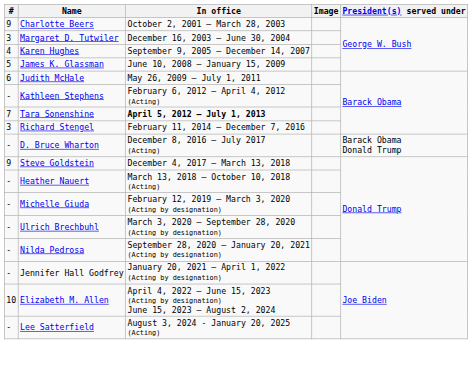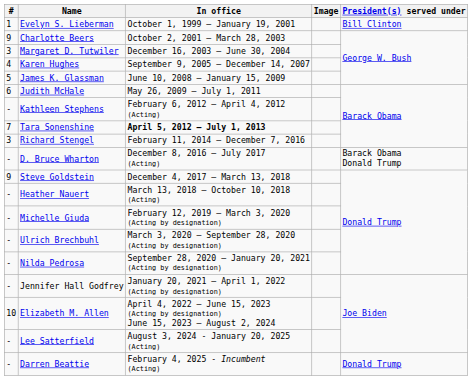 <table class="wikitable">
 <tr>
 <th>#</th>
 <th>Name</th>
 <th>In office</th>
 <th>Image</th>
 <th><a href='#'>President(s)</a> served under</th>
+</tr>
+<tr>
+<td>1</td>
+<td><a href='#'>Evelyn S. Lieberman</a></td>
+<td>October 1, 1999 – January 19, 2001</td>
+<td></td>
+<td><a href='#'>Bill Clinton</a></td>
 </tr>
 <tr>
 <td>9</td>
 <td><a href='#'>Charlotte Beers</a></td>
 <td>October 2, 2001 – March 28, 2003</td>
 <td></td>
 <td rowspan="4"><a href='#'>George W. Bush</a></td>
 </tr>
 <tr>
 <td>3</td>
 <td><a href='#'>Margaret D. Tutwiler</a></td>
 <td>December 16, 2003 – June 30, 2004</td>
 <td></td>
 </tr>
 <tr>
 <td>4</td>
 <td><a href='#'>Karen Hughes</a></td>
 <td>September 9, 2005 – December 14, 2007</td>
 <td></td>
 </tr>
 <tr>
 <td>5</td>
 <td><a href='#'>James K. Glassman</a></td>
 <td>June 10, 2008 – January 15, 2009</td>
 <td></td>
 </tr>
 <tr>
 <td>6</td>
 <td><a href='#'>Judith McHale</a></td>
 <td>May 26, 2009 – July 1, 2011</td>
 <td></td>
 <td rowspan="4"><a href='#'>Barack Obama</a></td>
 </tr>
 <tr>
 <td>-</td>
 <td><a href='#'>Kathleen Stephens</a></td>
 <td>February 6, 2012 – April 4, 2012<br><small>(Acting)</small></td>
 <td></td>
 </tr>
 <tr>
 <td>7</td>
 <td><a href='#'>Tara Sonenshine</a></td>
 <td><strong>April 5, 2012 – July 1, 2013</strong></td>
 <td></td>
 </tr>
 <tr>
 <td>3</td>
 <td><a href='#'>Richard Stengel</a></td>
 <td>February 11, 2014 – December 7, 2016</td>
 <td></td>
 </tr>
 <tr>
 <td>-</td>
 <td><a href='#'>D. Bruce Wharton</a></td>
 <td>December 8, 2016 – July 2017<br><small>(Acting)</small></td>
 <td></td>
 <td>Barack Obama<br>Donald Trump</td>
 </tr>
 <tr>
 <td>9</td>
 <td><a href='#'>Steve Goldstein</a></td>
 <td>December 4, 2017 – March 13, 2018</td>
 <td></td>
 <td rowspan="5"><a href='#'>Donald Trump</a></td>
 </tr>
 <tr>
 <td>-</td>
 <td><a href='#'>Heather Nauert</a></td>
 <td>March 13, 2018 – October 10, 2018<br><small>(Acting)</small></td>
 <td></td>
 </tr>
 <tr>
 <td>-</td>
 <td><a href='#'>Michelle Giuda</a></td>
 <td>February 12, 2019 – March 3, 2020<br><small>(Acting by designation)</small></td>
 <td></td>
 </tr>
 <tr>
 <td>-</td>
 <td><a href='#'>Ulrich Brechbuhl</a></td>
 <td>March 3, 2020 – September 28, 2020<br><small>(Acting by designation)</small></td>
 <td></td>
 </tr>
 <tr>
 <td>-</td>
 <td><a href='#'>Nilda Pedrosa</a></td>
 <td>September 28, 2020 – January 20, 2021 <br><small>(Acting by designation)</small></td>
 <td></td>
 </tr>
 <tr>
 <td>-</td>
 <td>Jennifer Hall Godfrey</td>
 <td>January 20, 2021 – April 1, 2022 <br><small>(Acting by designation)</small></td>
 <td></td>
 <td rowspan=3><a href='#'>Joe Biden</a></td>
 </tr>
 <tr>
 <td>10</td>
 <td><a href='#'>Elizabeth M. Allen</a></td>
 <td>April 4, 2022 – June 15, 2023<br><small>(Acting by designation)</small><br>June 15, 2023 – August 2, 2024</td>
 <td></td>
 </tr>
 <tr>
 <td>-</td>
 <td><a href='#'>Lee Satterfield</a></td>
 <td>August 3, 2024 - January 20, 2025<br><small>(Acting)</small></td>
 <td></td>
 </tr>
+<tr>
+<td>-</td>
+<td><a href='#'>Darren Beattie</a></td>
+<td>February 4, 2025 - <em>Incumbent</em><br><small>(Acting)</small></td>
+<td></td>
+<td><a href='#'>Donald Trump</a></td>
+</tr>
 </table>
